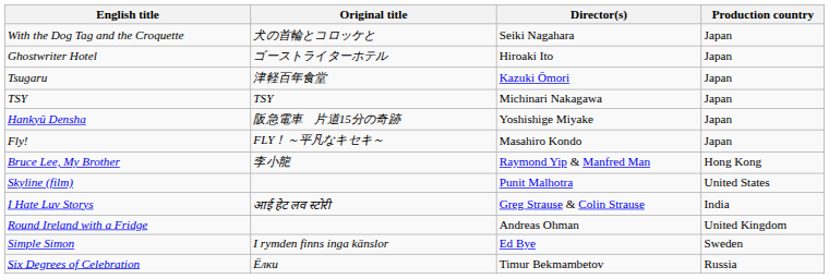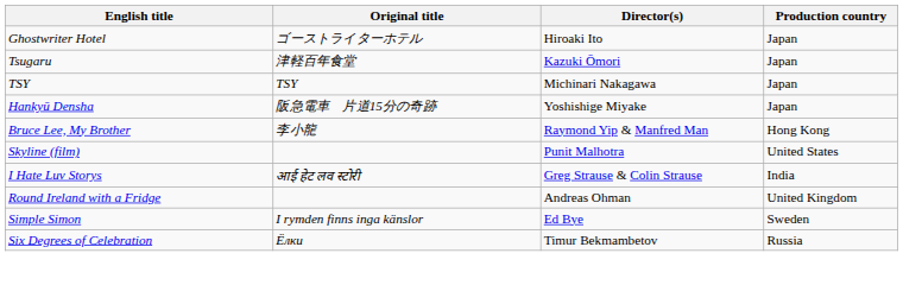 <table class="sortable wikitable" width="85%" cellpadding="5">
 <tr>
 <th width="30%">English title</th>
 <th width="30%">Original title</th>
 <th width="25%">Director(s)</th>
 <th width="15%">Production country</th>
-</tr>
-<tr>
-<td><em>With the Dog Tag and the Croquette</em></td>
-<td><em>犬の首輪とコロッケと</em></td>
-<td>Seiki Nagahara</td>
-<td>Japan</td>
 </tr>
 <tr>
 <td><em>Ghostwriter Hotel</em></td>
 <td><em>ゴーストライターホテル</em></td>
 <td>Hiroaki Ito</td>
 <td>Japan</td>
 </tr>
 <tr>
 <td><em>Tsugaru</em></td>
 <td><em>津軽百年食堂</em></td>
 <td><a href='#'>Kazuki Ōmori</a></td>
 <td>Japan</td>
 </tr>
 <tr>
 <td><em>TSY</em></td>
 <td><em>TSY</em></td>
 <td>Michinari Nakagawa</td>
 <td>Japan</td>
 </tr>
 <tr>
 <td><em><a href='#'>Hankyū Densha</a></em></td>
 <td><em>阪急電車　片道15分の奇跡</em></td>
 <td>Yoshishige Miyake</td>
-<td>Japan</td>
-</tr>
-<tr>
-<td><em>Fly!</em></td>
-<td><em>FLY！～平凡なキセキ～</em></td>
-<td>Masahiro Kondo</td>
 <td>Japan</td>
 </tr>
 <tr>
 <td><em><a href='#'>Bruce Lee, My Brother</a></em></td>
 <td><em>李小龍</em></td>
 <td><a href='#'>Raymond Yip</a> & <a href='#'>Manfred Man</a></td>
 <td>Hong Kong</td>
 </tr>
 <tr>
 <td><em><a href='#'>Skyline (film)</a></em></td>
 <td></td>
 <td><a href='#'>Punit Malhotra</a></td>
 <td>United States</td>
 </tr>
 <tr>
 <td><em><a href='#'>I Hate Luv Storys</a></em></td>
 <td><em>आई हेट लव स्टोरी</em></td>
 <td><a href='#'>Greg Strause</a> & <a href='#'>Colin Strause</a></td>
 <td>India</td>
 </tr>
 <tr>
 <td><em><a href='#'>Round Ireland with a Fridge</a></em></td>
 <td></td>
 <td>Andreas Ohman</td>
 <td>United Kingdom</td>
 </tr>
 <tr>
 <td><em><a href='#'>Simple Simon</a></em></td>
 <td><em>I rymden finns inga känslor</em></td>
 <td><a href='#'>Ed Bye</a></td>
 <td>Sweden</td>
 </tr>
 <tr>
 <td><em><a href='#'>Six Degrees of Celebration</a></em></td>
 <td><em>Ёлки</em></td>
 <td>Timur Bekmambetov</td>
 <td>Russia</td>
 </tr>
 </table>
